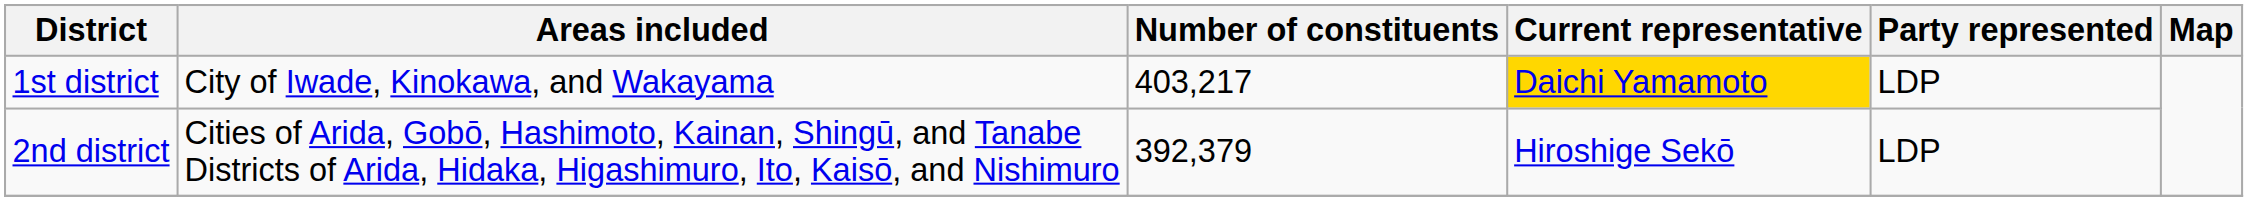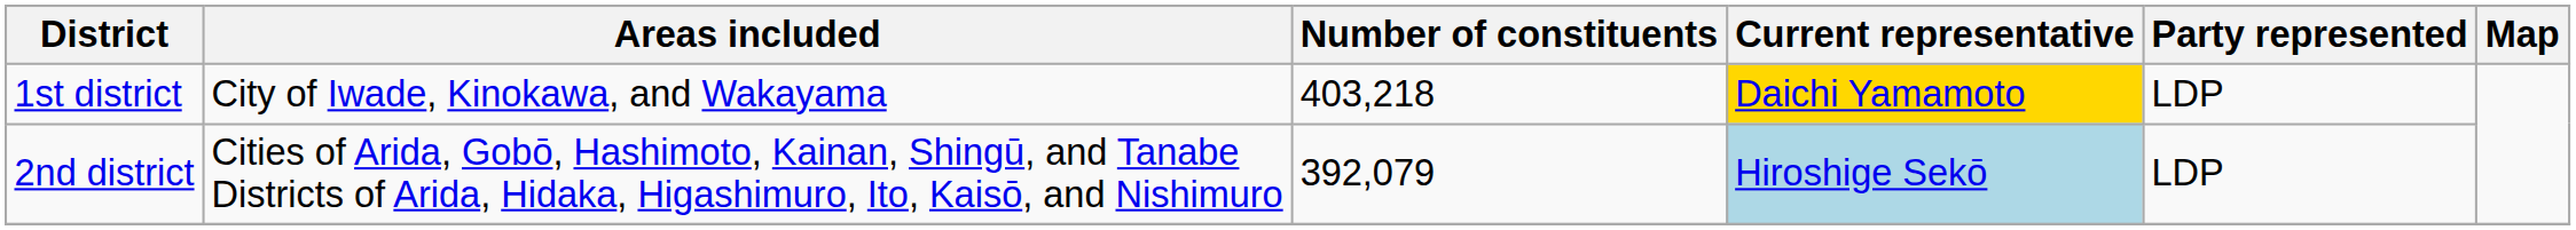 <table class="wikitable">
 <tr>
 <th>District</th>
 <th>Areas included</th>
 <th>Number of constituents</th>
 <th>Current representative</th>
 <th>Party represented</th>
 <th>Map</th>
 </tr>
 <tr>
 <td><a href='#'>1st district</a></td>
 <td>City of <a href='#'>Iwade</a>, <a href='#'>Kinokawa</a>, and <a href='#'>Wakayama</a></td>
-<td>403,217</td>
+<td>403,218</td>
 <td style="background: gold;"><a href='#'>Daichi Yamamoto</a></td>
 <td>LDP</td>
 <td rowspan="2"></td>
 </tr>
 <tr>
 <td><a href='#'>2nd district</a></td>
 <td>Cities of <a href='#'>Arida</a>, <a href='#'>Gobō</a>, <a href='#'>Hashimoto</a>, <a href='#'>Kainan</a>, <a href='#'>Shingū</a>, and <a href='#'>Tanabe</a><br>Districts of <a href='#'>Arida</a>, <a href='#'>Hidaka</a>, <a href='#'>Higashimuro</a>, <a href='#'>Ito</a>, <a href='#'>Kaisō</a>, and <a href='#'>Nishimuro</a></td>
-<td>392,379</td>
-<td><a href='#'>Hiroshige Sekō</a></td>
+<td>392,079</td>
+<td style="background: lightblue;"><a href='#'>Hiroshige Sekō</a></td>
 <td>LDP</td>
 </tr>
 <tr>
 </tr>
 </table>
